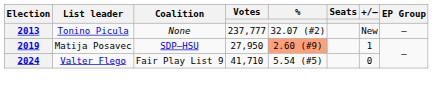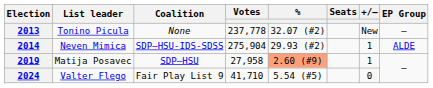 <table class="wikitable" style="text-align:center;">
 <tr>
 <th rowspan=2>Election</th>
 <th rowspan=2>List leader</th>
 <th rowspan=2>Coalition</th>
 <th>Votes</th>
 <th>%</th>
 <th>Seats</th>
 <th>+/–</th>
 <th rowspan=2>EP Group</th>
 </tr>
 <tr>
 <th colspan=2></th>
 <th colspan=2></th>
 </tr>
 <tr>
 <th><a href='#'>2013</a></th>
 <td><a href='#'>Tonino Picula</a></td>
 <td><em>None</em></td>
-<td>237,777</td>
+<td>237,778</td>
 <td>32.07 (#2)</td>
 <td></td>
 <td>New</td>
 <td>–</td>
 </tr>
 <tr>
+<th><a href='#'>2014</a></th>
+<td><a href='#'>Neven Mimica</a></td>
+<td><a href='#'>SDP–HSU-IDS-SDSS</a></td>
+<td>275,904</td>
+<td>29.93 (#2)</td>
+<td></td>
+<td> 1</td>
+<td><a href='#'>ALDE</a></td>
+</tr>
+<tr>
 <th><a href='#'>2019</a></th>
 <td>Matija Posavec</td>
 <td><a href='#'>SDP–HSU</a></td>
-<td>27,950</td>
+<td>27,958</td>
 <td style="background: lightsalmon;">2.60 (#9)</td>
 <td></td>
 <td> 1</td>
 <td rowspan=2>–</td>
 </tr>
 <tr>
 <th><a href='#'>2024</a></th>
 <td><a href='#'>Valter Flego</a></td>
 <td>Fair Play List 9</td>
 <td>41,710</td>
 <td>5.54 (#5)</td>
 <td></td>
 <td> 0</td>
 </tr>
 </table>
